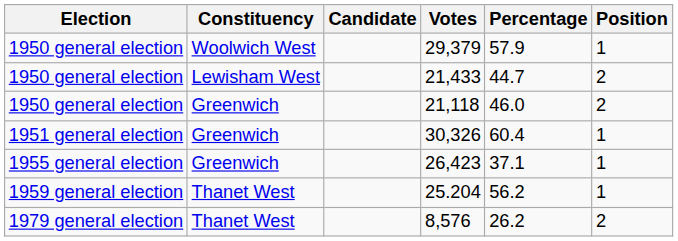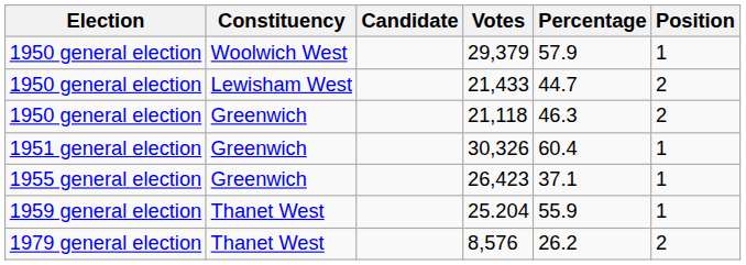 <table class="wikitable sortable">
 <tr>
 <th>Election</th>
 <th>Constituency</th>
 <th>Candidate</th>
 <th>Votes</th>
 <th>Percentage</th>
 <th>Position</th>
 </tr>
 <tr>
 <td><a href='#'>1950 general election</a></td>
 <td><a href='#'>Woolwich West</a></td>
 <td></td>
 <td>29,379</td>
 <td>57.9</td>
 <td>1</td>
 </tr>
 <tr>
 <td><a href='#'>1950 general election</a></td>
 <td><a href='#'>Lewisham West</a></td>
 <td></td>
 <td>21,433</td>
 <td>44.7</td>
 <td>2</td>
 </tr>
 <tr>
 <td><a href='#'>1950 general election</a></td>
 <td><a href='#'>Greenwich</a></td>
 <td></td>
 <td>21,118</td>
-<td>46.0</td>
+<td>46.3</td>
 <td>2</td>
 </tr>
 <tr>
 <td><a href='#'>1951 general election</a></td>
 <td><a href='#'>Greenwich</a></td>
 <td></td>
 <td>30,326</td>
 <td>60.4</td>
 <td>1</td>
 </tr>
 <tr>
 <td><a href='#'>1955 general election</a></td>
 <td><a href='#'>Greenwich</a></td>
 <td></td>
 <td>26,423</td>
 <td>37.1</td>
 <td>1</td>
 </tr>
 <tr>
 <td><a href='#'>1959 general election</a></td>
 <td><a href='#'>Thanet West</a></td>
 <td></td>
 <td>25.204</td>
-<td>56.2</td>
+<td>55.9</td>
 <td>1</td>
 </tr>
 <tr>
 <td><a href='#'>1979 general election</a></td>
 <td><a href='#'>Thanet West</a></td>
 <td></td>
 <td>8,576</td>
 <td>26.2</td>
 <td>2</td>
 </tr>
 </table>
